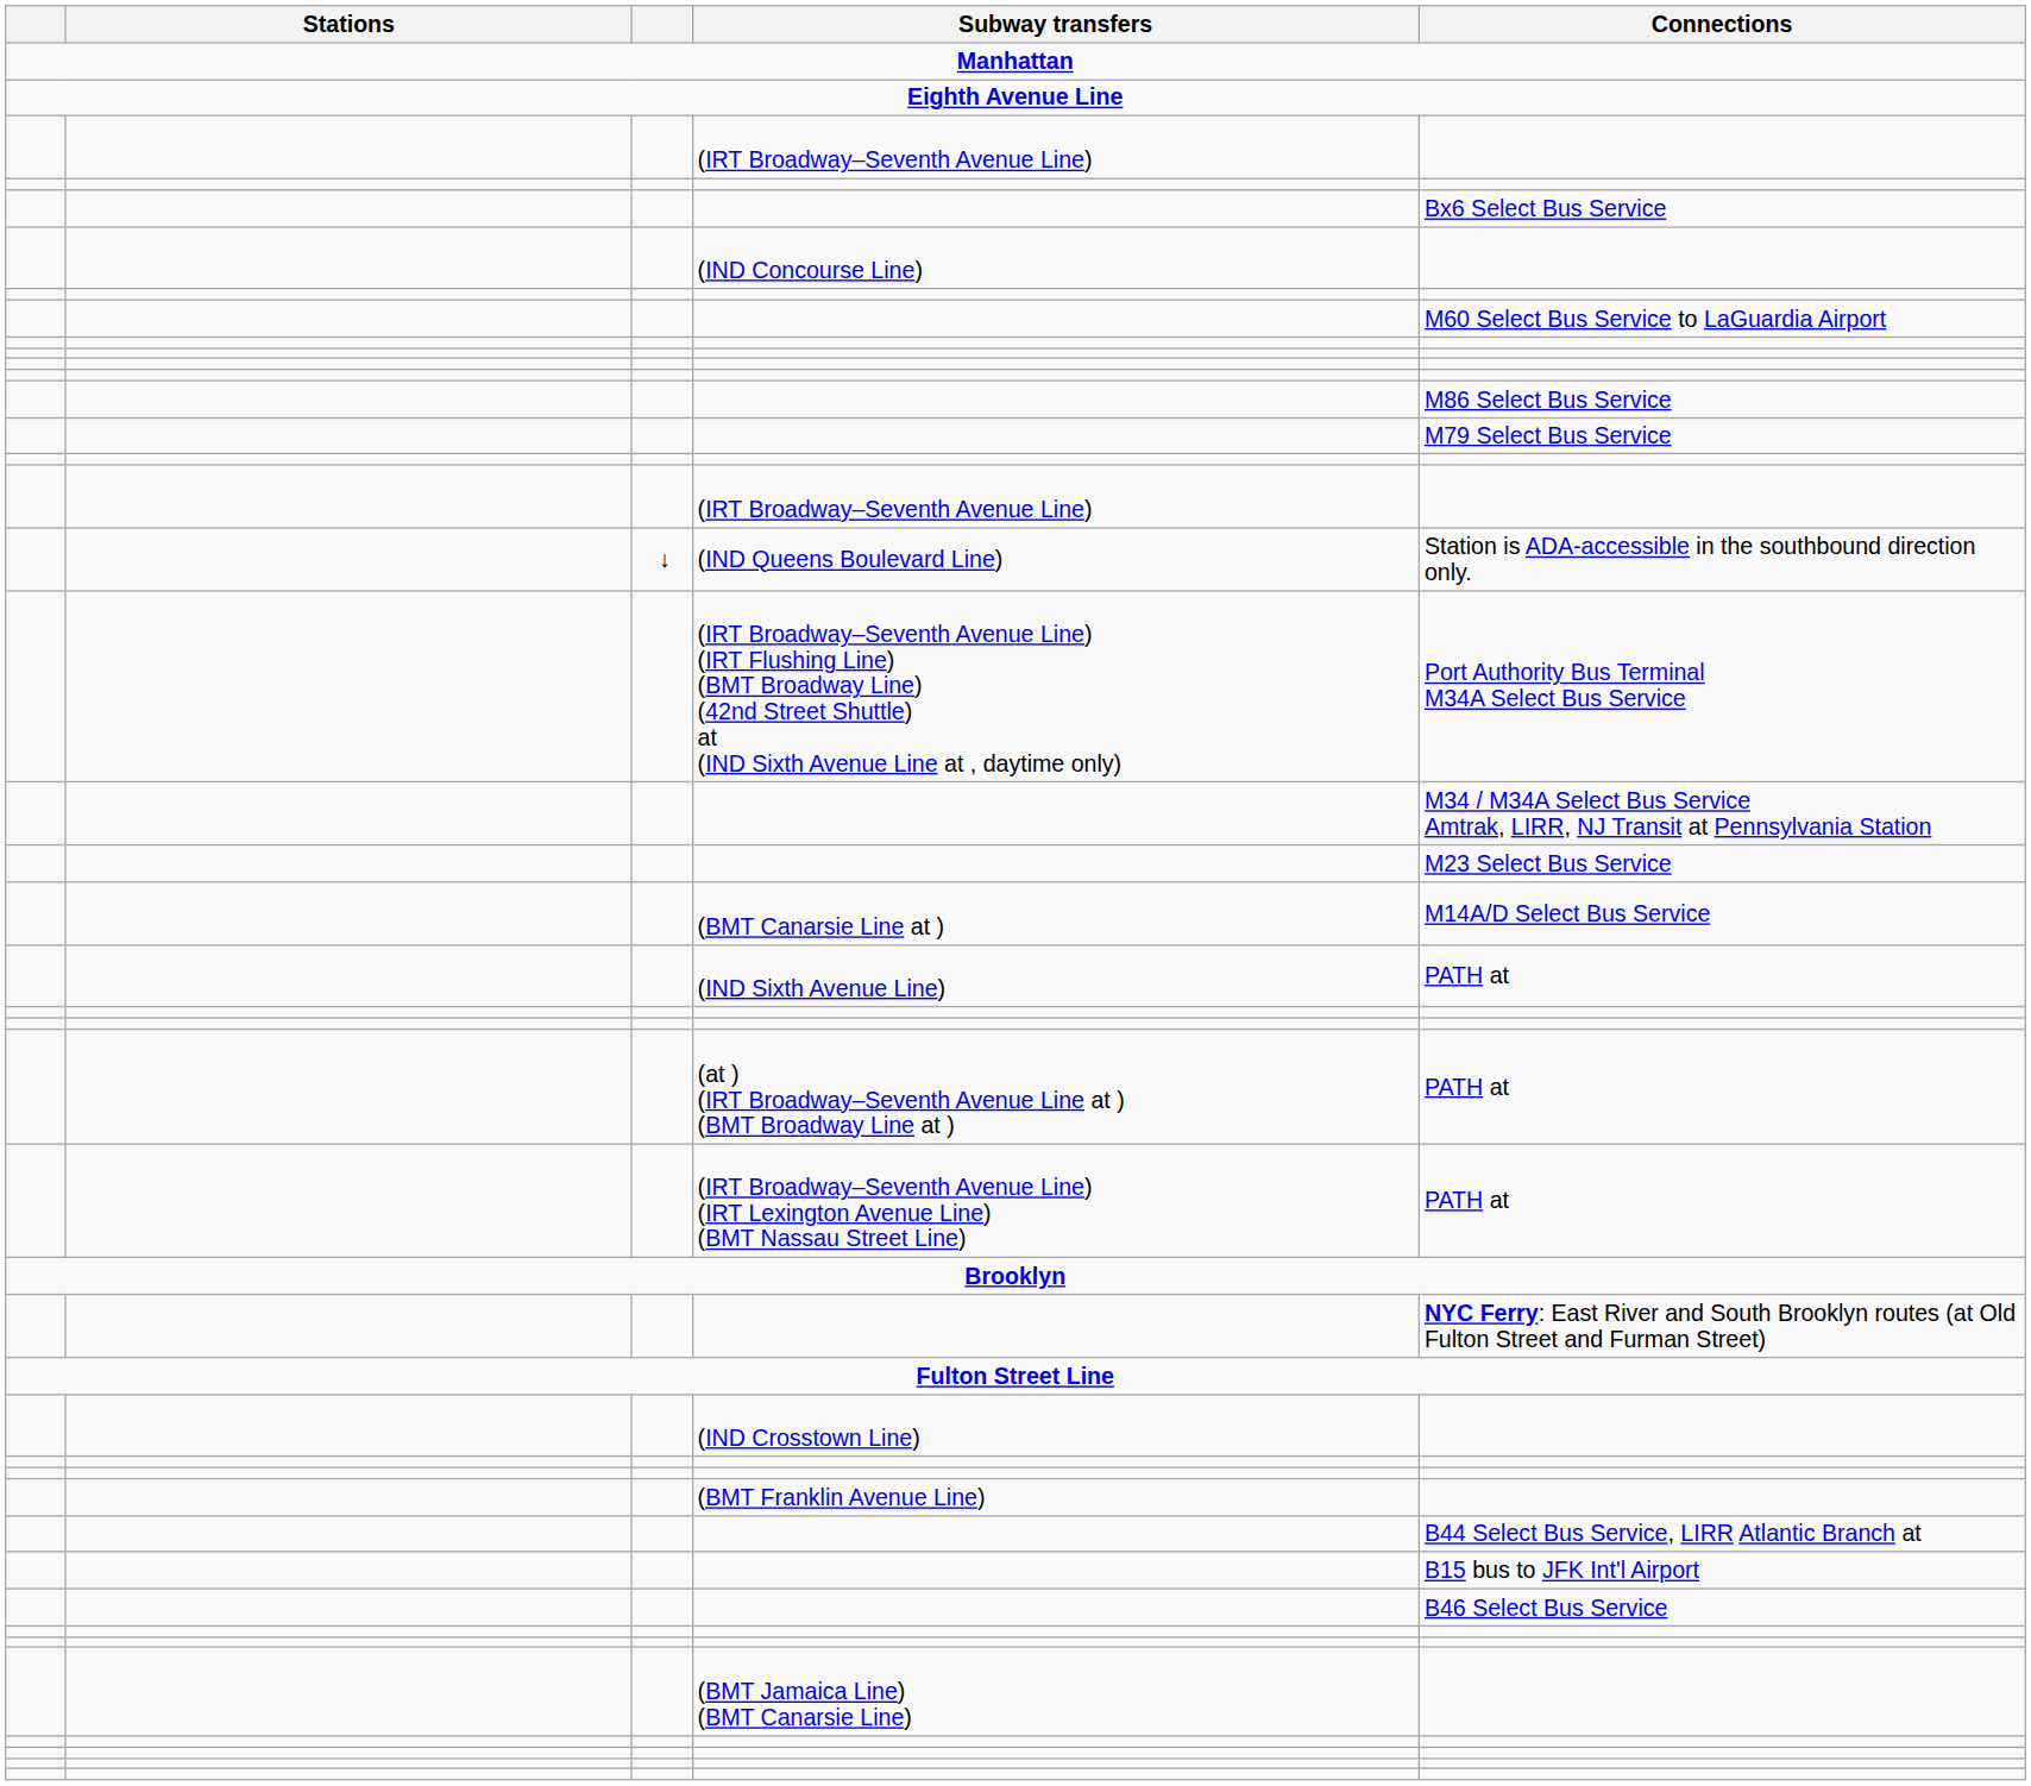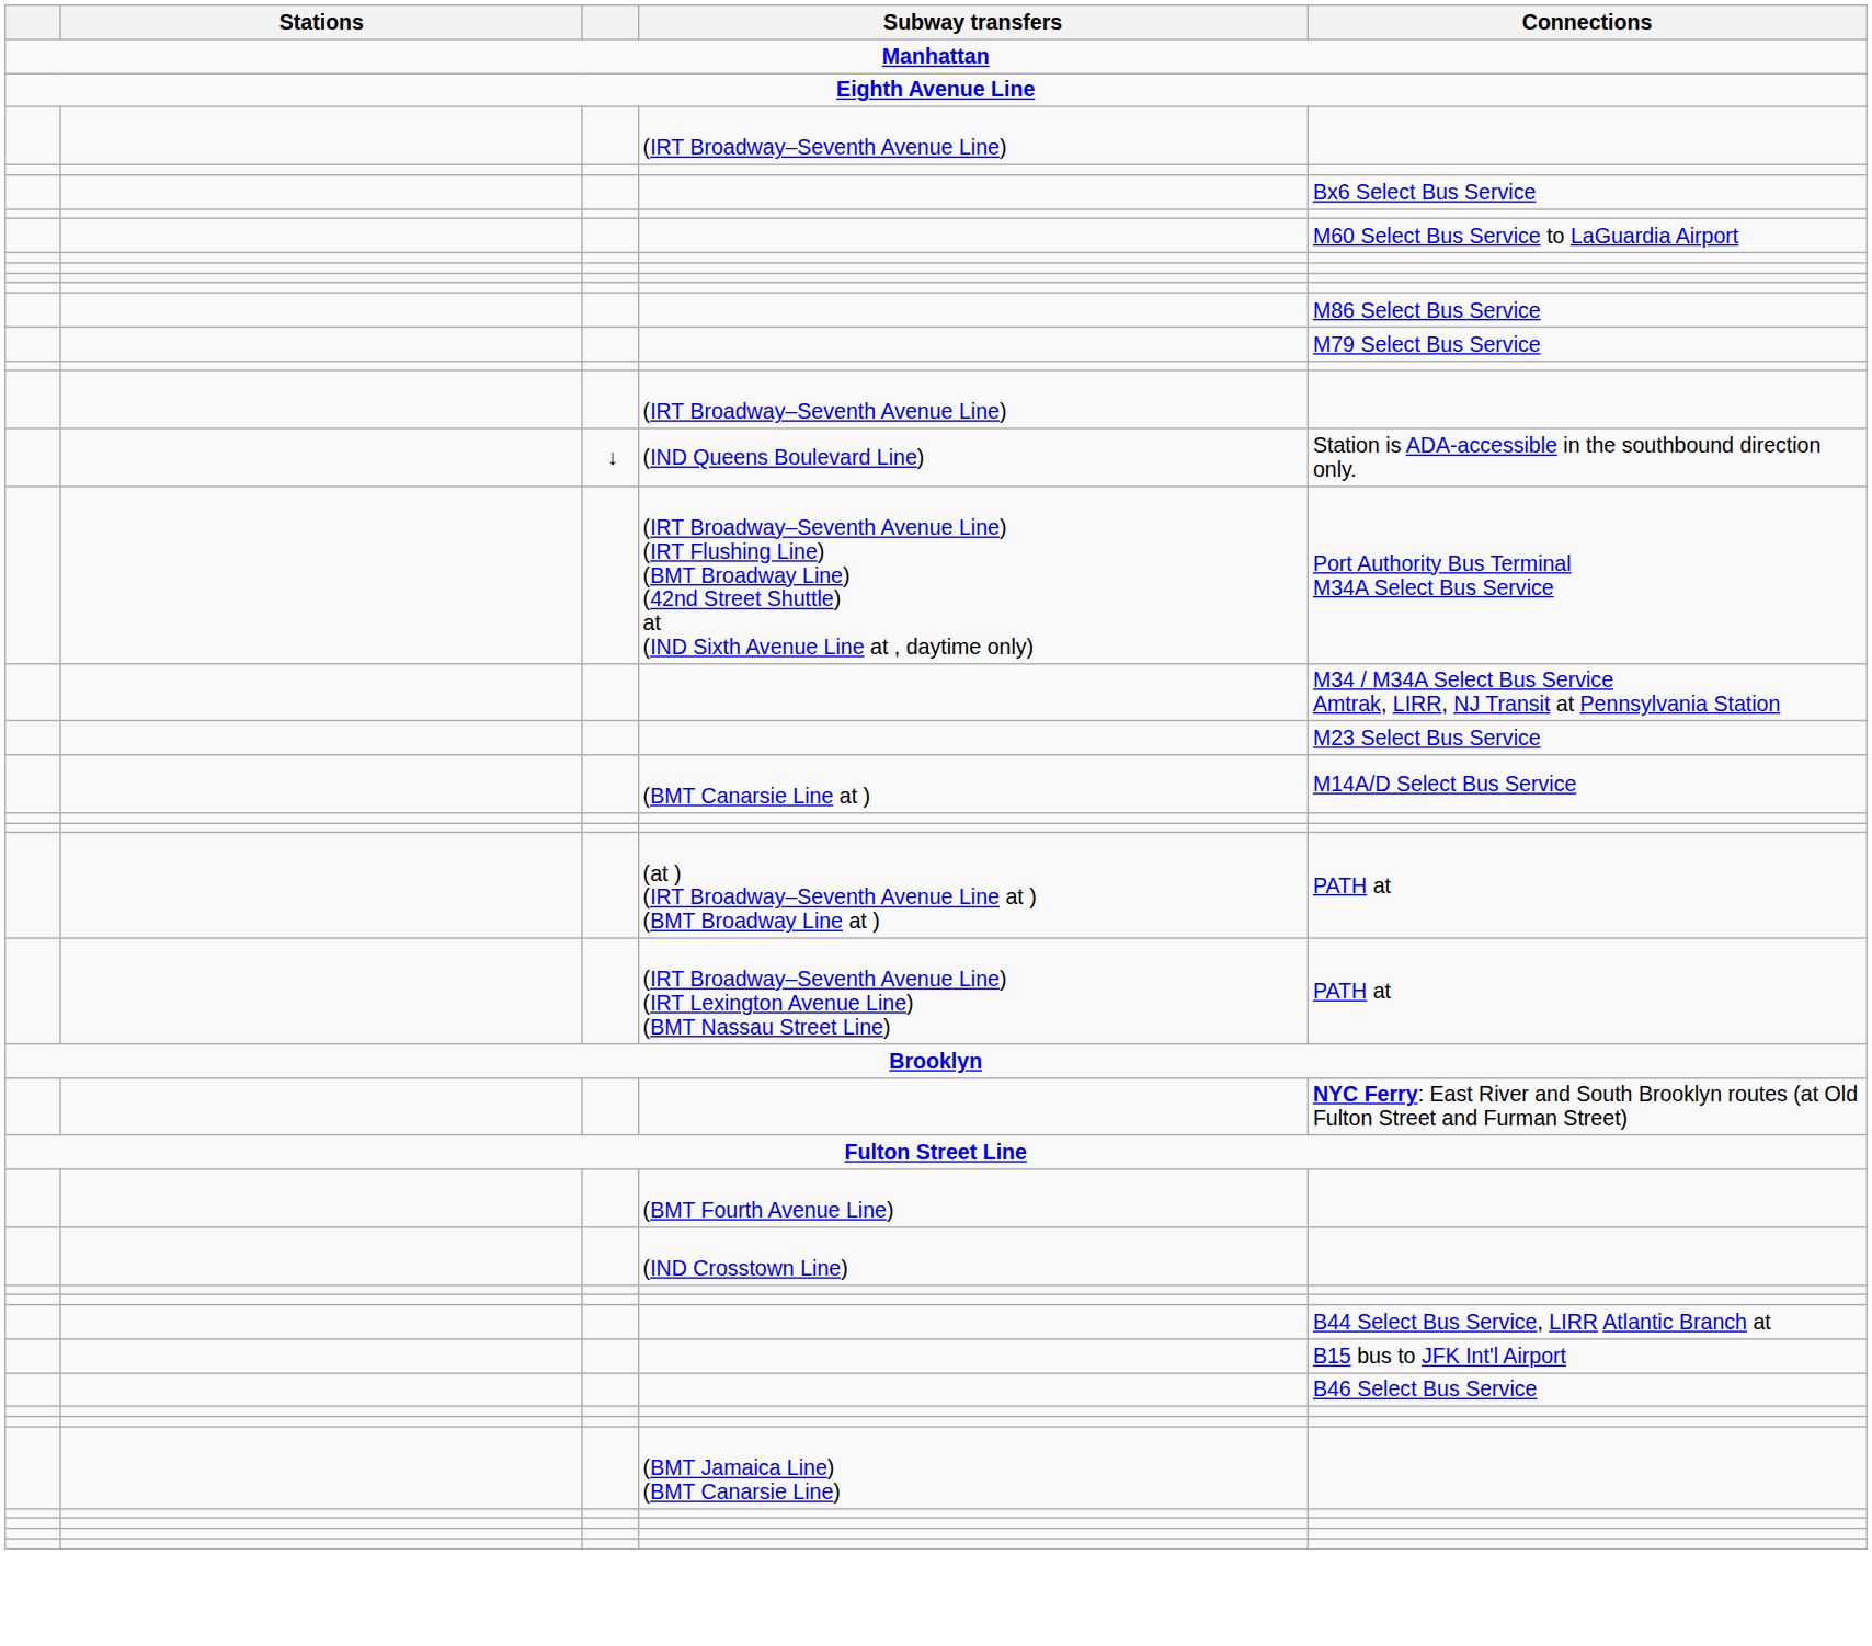 <table class="wikitable collapsible" style="font-size:90%" summary="Service information for the C train and its stations, including service times, ADA-accessibility, subway transfers, and non-subway connections.">
 <tr>
 <th width=3%></th>
 <th width=28%>Stations</th>
 <th width=3%></th>
 <th width=36%>Subway transfers</th>
 <th width=30%>Connections</th>
 </tr>
 <tr>
 <td style="font-weight:bold; text-align:center" colspan=5><a href='#'>Manhattan</a></td>
 </tr>
 <tr>
 <td style="font-weight:bold; text-align:center" colspan=5><a href='#'>Eighth Avenue Line</a></td>
 </tr>
 <tr>
 <td align=center></td>
 <td></td>
 <td align=center></td>
 <td><br> (<a href='#'>IRT Broadway–Seventh Avenue Line</a>)</td>
 <td></td>
 </tr>
 <tr>
 <td align=center></td>
 <td></td>
 <td></td>
 <td></td>
 <td></td>
 </tr>
 <tr>
 <td align=center></td>
 <td></td>
 <td></td>
 <td></td>
 <td><a href='#'>Bx6 Select Bus Service</a></td>
-</tr>
-<tr>
-<td align=center></td>
-<td></td>
-<td></td>
-<td><br> (<a href='#'>IND Concourse Line</a>)</td>
-<td></td>
 </tr>
 <tr>
 <td align=center></td>
 <td></td>
 <td></td>
 <td></td>
 <td></td>
 </tr>
 <tr>
 <td align=center></td>
 <td></td>
 <td align=center></td>
 <td></td>
 <td><a href='#'>M60 Select Bus Service</a> to <a href='#'>LaGuardia Airport</a></td>
 </tr>
 <tr>
 <td align=center></td>
 <td></td>
 <td></td>
 <td></td>
 <td></td>
 </tr>
 <tr>
 <td align=center></td>
 <td></td>
 <td></td>
 <td></td>
 <td></td>
 </tr>
 <tr>
 <td align=center></td>
 <td></td>
 <td></td>
 <td></td>
 <td></td>
 </tr>
 <tr>
 <td align=center></td>
 <td></td>
 <td></td>
 <td></td>
 <td></td>
 </tr>
 <tr>
 <td align=center></td>
 <td></td>
 <td></td>
 <td></td>
 <td><a href='#'>M86 Select Bus Service</a></td>
 </tr>
 <tr>
 <td align=center></td>
 <td></td>
 <td></td>
 <td></td>
 <td><a href='#'>M79 Select Bus Service</a></td>
 </tr>
 <tr>
 <td align=center></td>
 <td></td>
 <td></td>
 <td></td>
 <td></td>
 </tr>
 <tr>
 <td align=center></td>
 <td></td>
 <td align=center></td>
 <td><br> (<a href='#'>IRT Broadway–Seventh Avenue Line</a>)</td>
 <td></td>
 </tr>
 <tr>
 <td align=center></td>
 <td></td>
 <td align=center> ↓</td>
 <td> (<a href='#'>IND Queens Boulevard Line</a>)</td>
 <td>Station is <a href='#'>ADA-accessible</a> in the southbound direction only.</td>
 </tr>
 <tr>
 <td align=center></td>
 <td></td>
 <td align=center></td>
 <td><br> (<a href='#'>IRT Broadway–Seventh Avenue Line</a>)<br> (<a href='#'>IRT Flushing Line</a>)<br> (<a href='#'>BMT Broadway Line</a>)<br> (<a href='#'>42nd Street Shuttle</a>)<br>at <br> (<a href='#'>IND Sixth Avenue Line</a> at , daytime only)</td>
 <td><a href='#'>Port Authority Bus Terminal</a><br><a href='#'>M34A Select Bus Service</a></td>
 </tr>
 <tr>
 <td align=center></td>
 <td></td>
 <td align=center></td>
 <td></td>
 <td><a href='#'>M34 / M34A Select Bus Service</a><br><a href='#'>Amtrak</a>, <a href='#'>LIRR</a>, <a href='#'>NJ Transit</a> at <a href='#'>Pennsylvania Station</a></td>
 </tr>
 <tr>
 <td align=center></td>
 <td></td>
 <td></td>
 <td></td>
 <td><a href='#'>M23 Select Bus Service</a></td>
 </tr>
 <tr>
 <td align=center></td>
 <td></td>
 <td align=center></td>
 <td><br> (<a href='#'>BMT Canarsie Line</a> at )</td>
 <td><a href='#'>M14A/D Select Bus Service</a></td>
 </tr>
 <tr>
 <td align=center></td>
 <td></td>
-<td align=center></td>
-<td><br> (<a href='#'>IND Sixth Avenue Line</a>)</td>
-<td><a href='#'>PATH</a> at </td>
-</tr>
-<tr>
-<td align=center></td>
-<td></td>
 <td></td>
 <td></td>
 <td></td>
 </tr>
 <tr>
 <td align=center></td>
 <td></td>
 <td></td>
 <td></td>
 <td></td>
 </tr>
 <tr>
 <td align=center></td>
 <td></td>
 <td align=center></td>
 <td><br> (at )<br> (<a href='#'>IRT Broadway–Seventh Avenue Line</a> at )<br> (<a href='#'>BMT Broadway Line</a> at )</td>
 <td><a href='#'>PATH</a> at </td>
 </tr>
 <tr>
 <td align=center></td>
 <td></td>
 <td align=center></td>
 <td><br> (<a href='#'>IRT Broadway–Seventh Avenue Line</a>)<br> (<a href='#'>IRT Lexington Avenue Line</a>)<br> (<a href='#'>BMT Nassau Street Line</a>)</td>
 <td><a href='#'>PATH</a> at </td>
 </tr>
 <tr>
 <td style="font-weight:bold; text-align:center" colspan=5><a href='#'>Brooklyn</a></td>
 </tr>
 <tr>
 <td align=center></td>
 <td></td>
 <td></td>
 <td></td>
 <td> <strong><a href='#'>NYC Ferry</a></strong>: East River and South Brooklyn routes (at Old Fulton Street and Furman Street)</td>
 </tr>
 <tr>
 <td style="font-weight:bold; text-align:center" colspan=5><a href='#'>Fulton Street Line</a></td>
 </tr>
 <tr>
 <td align=center></td>
 <td></td>
 <td align=center></td>
+<td> <br> (<a href='#'>BMT Fourth Avenue Line</a>)</td>
+<td></td>
+</tr>
+<tr>
+<td align=center></td>
+<td></td>
+<td align=center></td>
 <td><br> (<a href='#'>IND Crosstown Line</a>)</td>
 <td></td>
 </tr>
 <tr>
 <td align=center></td>
 <td></td>
 <td></td>
 <td></td>
 <td></td>
 </tr>
 <tr>
 <td align=center></td>
 <td></td>
 <td></td>
 <td></td>
-<td></td>
-</tr>
-<tr>
-<td align=center></td>
-<td></td>
-<td align=center></td>
-<td> (<a href='#'>BMT Franklin Avenue Line</a>)</td>
 <td></td>
 </tr>
 <tr>
 <td align=center></td>
 <td></td>
 <td></td>
 <td></td>
 <td><a href='#'>B44 Select Bus Service</a>, <a href='#'>LIRR</a> <a href='#'>Atlantic Branch</a> at </td>
 </tr>
 <tr>
 <td align=center></td>
 <td></td>
 <td></td>
 <td></td>
 <td><a href='#'>B15</a> bus to <a href='#'>JFK Int'l Airport</a></td>
 </tr>
 <tr>
 <td align=center></td>
 <td></td>
 <td align=center></td>
 <td></td>
 <td><a href='#'>B46 Select Bus Service</a></td>
 </tr>
 <tr>
 <td align=center></td>
 <td></td>
 <td></td>
 <td></td>
 <td></td>
 </tr>
 <tr>
 <td align=center></td>
 <td></td>
 <td></td>
 <td></td>
 <td></td>
 </tr>
 <tr>
 <td align=center></td>
 <td></td>
 <td></td>
 <td><br> (<a href='#'>BMT Jamaica Line</a>)<br> (<a href='#'>BMT Canarsie Line</a>)</td>
 <td></td>
 </tr>
 <tr>
 <td align=center></td>
 <td></td>
 <td></td>
 <td></td>
 <td></td>
 </tr>
 <tr>
 <td align=center></td>
 <td></td>
 <td></td>
 <td></td>
 <td></td>
 </tr>
 <tr>
 <td align=center></td>
 <td></td>
 <td></td>
 <td></td>
 <td></td>
 </tr>
 <tr>
 <td align=center></td>
 <td></td>
 <td align=center></td>
 <td></td>
 <td></td>
 </tr>
 </table>
